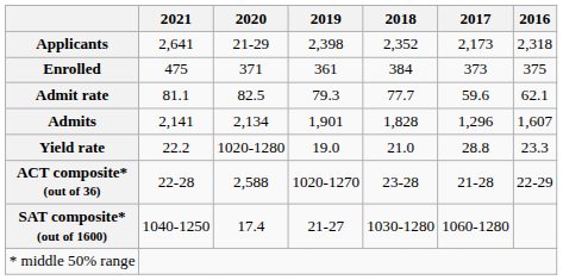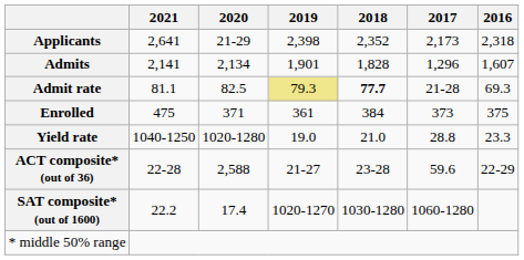 <table class="wikitable" style="text-align:center; float:left; font-size:90%; margin:10px">
 <tr>
 <th></th>
 <th>2021</th>
 <th>2020</th>
 <th>2019</th>
 <th>2018</th>
 <th>2017</th>
 <th>2016</th>
 </tr>
 <tr>
 <th>Applicants</th>
 <td>2,641</td>
 <td>21-29</td>
 <td>2,398</td>
 <td>2,352</td>
 <td>2,173</td>
 <td>2,318</td>
 </tr>
 <tr>
+<th>Admits</th>
+<td>2,141</td>
+<td>2,134</td>
+<td>1,901</td>
+<td>1,828</td>
+<td>1,296</td>
+<td>1,607</td>
+</tr>
+<tr>
+<th>Admit rate</th>
+<td>81.1</td>
+<td>82.5</td>
+<td style="background: khaki;">79.3</td>
+<td><strong>77.7</strong></td>
+<td>21-28</td>
+<td>69.3</td>
+</tr>
+<tr>
 <th>Enrolled</th>
 <td>475</td>
 <td>371</td>
 <td>361</td>
 <td>384</td>
 <td>373</td>
 <td>375</td>
 </tr>
 <tr>
-<th>Admit rate</th>
-<td>81.1</td>
-<td>82.5</td>
-<td>79.3</td>
-<td>77.7</td>
-<td>59.6</td>
-<td>62.1</td>
-</tr>
-<tr>
-<th>Admits</th>
-<td>2,141</td>
-<td>2,134</td>
-<td>1,901</td>
-<td>1,828</td>
-<td>1,296</td>
-<td>1,607</td>
-</tr>
-<tr>
 <th>Yield rate</th>
-<td>22.2</td>
+<td>1040-1250</td>
 <td>1020-1280</td>
 <td>19.0</td>
 <td>21.0</td>
 <td>28.8</td>
 <td>23.3</td>
 </tr>
 <tr>
 <th>ACT composite*<br><small>(out of 36)</small></th>
 <td>22-28</td>
 <td>2,588</td>
-<td>1020-1270</td>
+<td>21-27</td>
 <td>23-28</td>
-<td>21-28</td>
+<td>59.6</td>
 <td>22-29</td>
 </tr>
 <tr>
 <th>SAT composite*<br><small>(out of 1600)</small></th>
-<td>1040-1250</td>
+<td>22.2</td>
 <td>17.4</td>
-<td>21-27</td>
+<td>1020-1270</td>
 <td>1030-1280</td>
 <td>1060-1280</td>
 <td></td>
 </tr>
 <tr>
 <td>* middle 50% range</td>
 </tr>
 </table>
